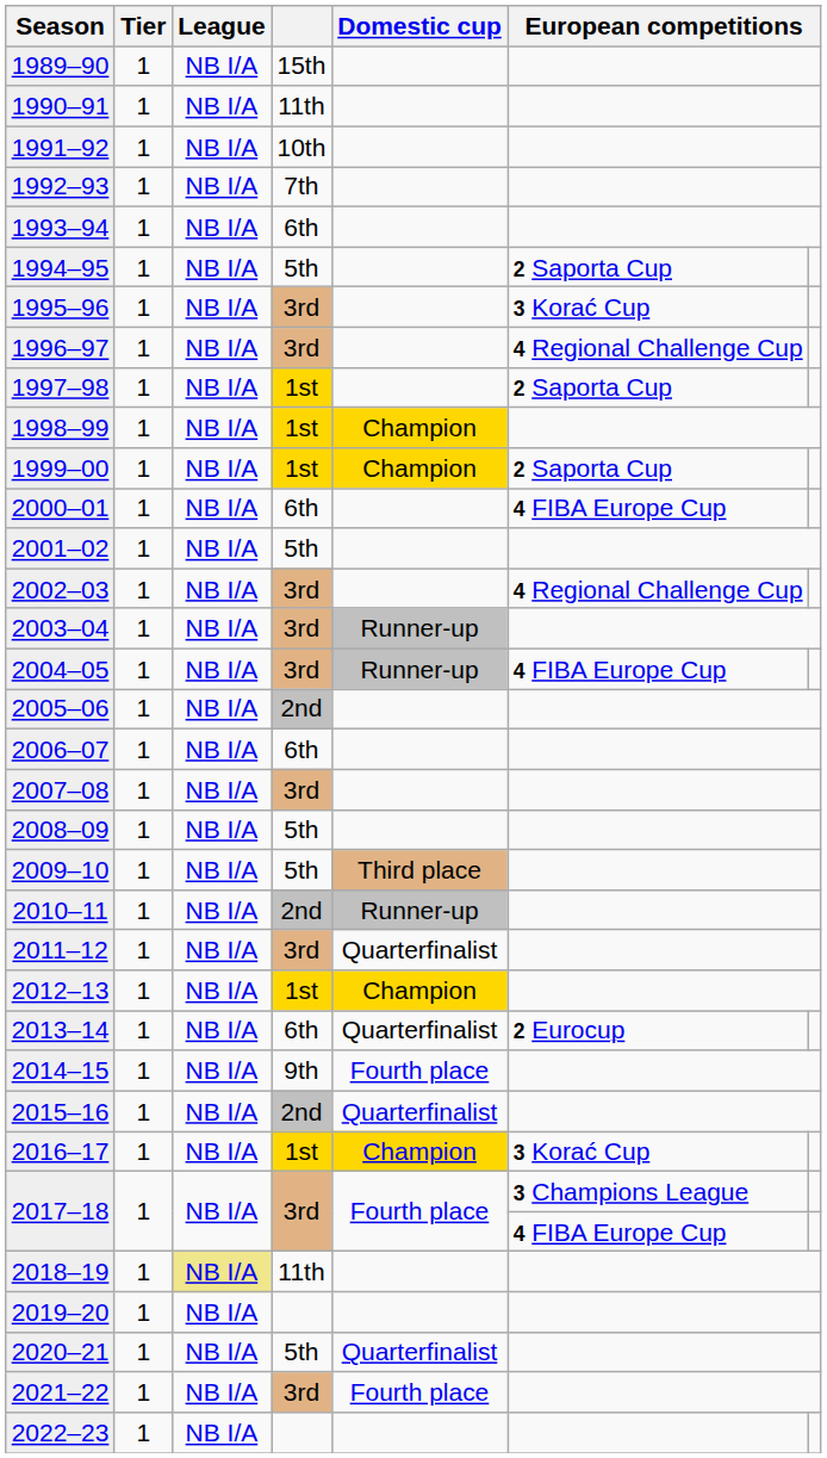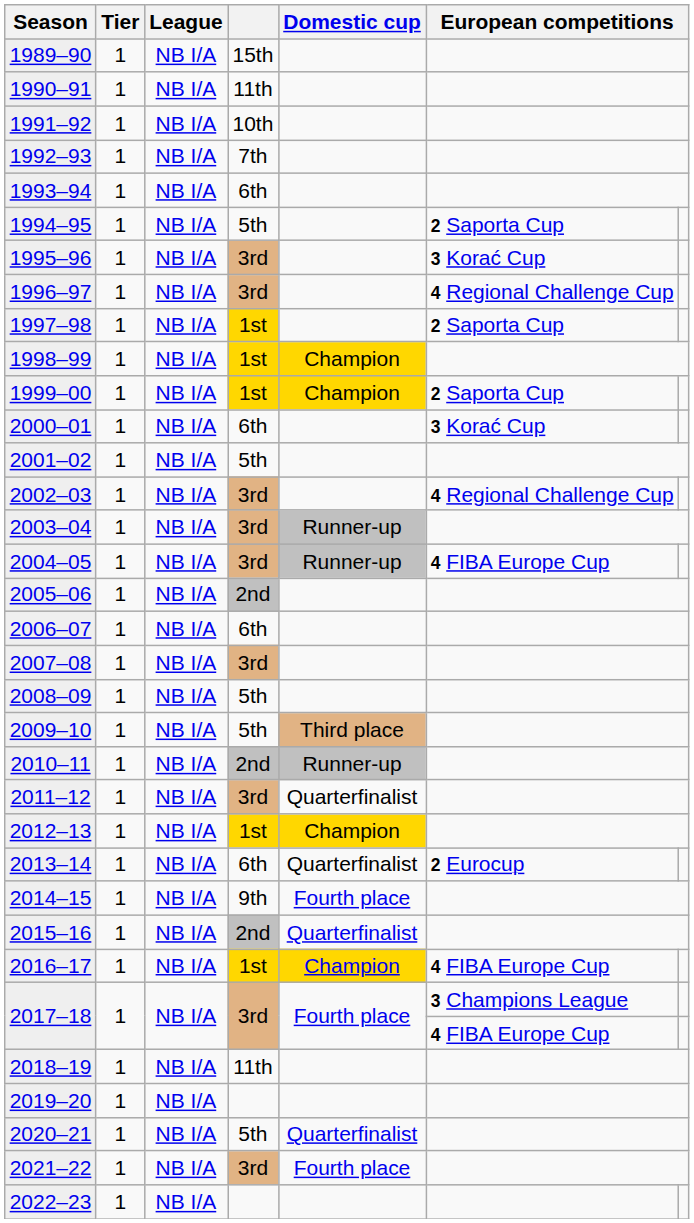 <table class="wikitable" style="font-size:88%; text-align:center">
 <tr bgcolor=>
 <th>Season</th>
 <th>Tier</th>
 <th>League</th>
 <th></th>
 <th><a href='#'>Domestic cup</a></th>
 <th colspan=2>European competitions</th>
 </tr>
 <tr>
 <td style="background:#efefef;"><a href='#'>1989–90</a></td>
 <td>1</td>
 <td><a href='#'>NB I/A</a></td>
 <td>15th</td>
 <td></td>
 <td colspan=2></td>
 </tr>
 <tr>
 <td style="background:#efefef;"><a href='#'>1990–91</a></td>
 <td>1</td>
 <td><a href='#'>NB I/A</a></td>
 <td>11th</td>
 <td></td>
 <td colspan=2></td>
 </tr>
 <tr>
 <td style="background:#efefef;"><a href='#'>1991–92</a></td>
 <td>1</td>
 <td><a href='#'>NB I/A</a></td>
 <td>10th</td>
 <td></td>
 <td colspan=2></td>
 </tr>
 <tr>
 <td style="background:#efefef;"><a href='#'>1992–93</a></td>
 <td>1</td>
 <td><a href='#'>NB I/A</a></td>
 <td>7th</td>
 <td></td>
 <td colspan=2></td>
 </tr>
 <tr>
 <td style="background:#efefef;"><a href='#'>1993–94</a></td>
 <td>1</td>
 <td><a href='#'>NB I/A</a></td>
 <td>6th</td>
 <td></td>
 <td colspan=2></td>
 </tr>
 <tr>
 <td style="background:#efefef;"><a href='#'>1994–95</a></td>
 <td>1</td>
 <td><a href='#'>NB I/A</a></td>
 <td>5th</td>
 <td></td>
 <td align=left><small><strong>2</strong></small> <a href='#'>Saporta Cup</a></td>
 <td></td>
 </tr>
 <tr>
 <td style="background:#efefef;"><a href='#'>1995–96</a></td>
 <td>1</td>
 <td><a href='#'>NB I/A</a></td>
 <td style="background:#e1b384">3rd</td>
 <td></td>
 <td align=left><small><strong>3</strong></small> <a href='#'>Korać Cup</a></td>
 <td></td>
 </tr>
 <tr>
 <td style="background:#efefef;"><a href='#'>1996–97</a></td>
 <td>1</td>
 <td><a href='#'>NB I/A</a></td>
 <td style="background:#e1b384">3rd</td>
 <td></td>
 <td align=left><small><strong>4</strong></small> <a href='#'>Regional Challenge Cup</a></td>
 <td></td>
 </tr>
 <tr>
 <td style="background:#efefef;"><a href='#'>1997–98</a></td>
 <td>1</td>
 <td><a href='#'>NB I/A</a></td>
 <td style="background:gold">1st</td>
 <td></td>
 <td align=left><small><strong>2</strong></small> <a href='#'>Saporta Cup</a></td>
 <td></td>
 </tr>
 <tr>
 <td style="background:#efefef;"><a href='#'>1998–99</a></td>
 <td>1</td>
 <td><a href='#'>NB I/A</a></td>
 <td style="background:gold">1st</td>
 <td style="background:gold">Champion</td>
 <td colspan=2></td>
 </tr>
 <tr>
 <td style="background:#efefef;"><a href='#'>1999–00</a></td>
 <td>1</td>
 <td><a href='#'>NB I/A</a></td>
 <td style="background:gold">1st</td>
 <td style="background:gold">Champion</td>
 <td align=left><small><strong>2</strong></small> <a href='#'>Saporta Cup</a></td>
 <td></td>
 </tr>
 <tr>
 <td style="background:#efefef;"><a href='#'>2000–01</a></td>
 <td>1</td>
 <td><a href='#'>NB I/A</a></td>
 <td>6th</td>
 <td></td>
-<td align=left><small><strong>4</strong></small> <a href='#'>FIBA Europe Cup</a></td>
+<td align=left><small><strong>3</strong></small> <a href='#'>Korać Cup</a></td>
 <td></td>
 </tr>
 <tr>
 <td style="background:#efefef;"><a href='#'>2001–02</a></td>
 <td>1</td>
 <td><a href='#'>NB I/A</a></td>
 <td>5th</td>
 <td></td>
 <td colspan=2></td>
 </tr>
 <tr>
 <td style="background:#efefef;"><a href='#'>2002–03</a></td>
 <td>1</td>
 <td><a href='#'>NB I/A</a></td>
 <td style="background:#e1b384">3rd</td>
 <td></td>
 <td align=left><small><strong>4</strong></small> <a href='#'>Regional Challenge Cup</a></td>
 <td></td>
 </tr>
 <tr>
 <td style="background:#efefef;"><a href='#'>2003–04</a></td>
 <td>1</td>
 <td><a href='#'>NB I/A</a></td>
 <td style="background:#e1b384">3rd</td>
 <td style="background:silver">Runner-up</td>
 <td colspan=2></td>
 </tr>
 <tr>
 <td style="background:#efefef;"><a href='#'>2004–05</a></td>
 <td>1</td>
 <td><a href='#'>NB I/A</a></td>
 <td style="background:#e1b384">3rd</td>
 <td style="background:silver">Runner-up</td>
 <td align=left><small><strong>4</strong></small> <a href='#'>FIBA Europe Cup</a></td>
 <td></td>
 </tr>
 <tr>
 <td style="background:#efefef;"><a href='#'>2005–06</a></td>
 <td>1</td>
 <td><a href='#'>NB I/A</a></td>
 <td style="background:silver">2nd</td>
 <td></td>
 <td colspan=2></td>
 </tr>
 <tr>
 <td style="background:#efefef;"><a href='#'>2006–07</a></td>
 <td>1</td>
 <td><a href='#'>NB I/A</a></td>
 <td>6th</td>
 <td></td>
 <td colspan=2></td>
 </tr>
 <tr>
 <td style="background:#efefef;"><a href='#'>2007–08</a></td>
 <td>1</td>
 <td><a href='#'>NB I/A</a></td>
 <td style="background:#e1b384">3rd</td>
 <td></td>
 <td colspan=2></td>
 </tr>
 <tr>
 <td style="background:#efefef;"><a href='#'>2008–09</a></td>
 <td>1</td>
 <td><a href='#'>NB I/A</a></td>
 <td>5th</td>
 <td></td>
 <td colspan=2></td>
 </tr>
 <tr>
 <td style="background:#efefef;"><a href='#'>2009–10</a></td>
 <td>1</td>
 <td><a href='#'>NB I/A</a></td>
 <td>5th</td>
 <td style="background:#e1b384">Third place</td>
 <td colspan=2></td>
 </tr>
 <tr>
 <td style="background:#efefef;"><a href='#'>2010–11</a></td>
 <td>1</td>
 <td><a href='#'>NB I/A</a></td>
 <td style="background:silver">2nd</td>
 <td style="background:silver">Runner-up</td>
 <td colspan=2></td>
 </tr>
 <tr>
 <td style="background:#efefef;"><a href='#'>2011–12</a></td>
 <td>1</td>
 <td><a href='#'>NB I/A</a></td>
 <td style="background:#e1b384">3rd</td>
 <td>Quarterfinalist</td>
 <td colspan=2></td>
 </tr>
 <tr>
 <td style="background:#efefef;"><a href='#'>2012–13</a></td>
 <td>1</td>
 <td><a href='#'>NB I/A</a></td>
 <td style="background:gold">1st</td>
 <td style="background:gold">Champion</td>
 <td colspan=2></td>
 </tr>
 <tr>
 <td style="background:#efefef;"><a href='#'>2013–14</a></td>
 <td>1</td>
 <td><a href='#'>NB I/A</a></td>
 <td>6th</td>
 <td>Quarterfinalist</td>
 <td align=left><small><strong>2</strong></small> <a href='#'>Eurocup</a></td>
 <td></td>
 </tr>
 <tr>
 <td style="background:#efefef;"><a href='#'>2014–15</a></td>
 <td>1</td>
 <td><a href='#'>NB I/A</a></td>
 <td>9th</td>
 <td><a href='#'>Fourth place</a></td>
 <td colspan=2></td>
 </tr>
 <tr>
 <td style="background:#efefef;"><a href='#'>2015–16</a></td>
 <td>1</td>
 <td><a href='#'>NB I/A</a></td>
 <td style="background:silver">2nd</td>
 <td><a href='#'>Quarterfinalist</a></td>
 <td colspan=2></td>
 </tr>
 <tr>
 <td style="background:#efefef;"><a href='#'>2016–17</a></td>
 <td>1</td>
 <td><a href='#'>NB I/A</a></td>
 <td style="background:gold">1st</td>
 <td style="background:gold"><a href='#'>Champion</a></td>
-<td align=left><small><strong>3</strong></small> <a href='#'>Korać Cup</a></td>
+<td align=left><small><strong>4</strong></small> <a href='#'>FIBA Europe Cup</a></td>
 <td></td>
 </tr>
 <tr>
 <td rowspan=2 style="background:#efefef;"><a href='#'>2017–18</a></td>
 <td rowspan=2>1</td>
 <td rowspan=2><a href='#'>NB I/A</a></td>
 <td rowspan=2 style="background:#e1b384">3rd</td>
 <td rowspan=2><a href='#'>Fourth place</a></td>
 <td align=left><small><strong>3</strong></small> <a href='#'>Champions League</a></td>
 <td></td>
 </tr>
 <tr>
 <td align=left><small><strong>4</strong></small> <a href='#'>FIBA Europe Cup</a></td>
 <td></td>
 </tr>
 <tr>
 <td style="background:#efefef;"><a href='#'>2018–19</a></td>
 <td>1</td>
-<td style="background: khaki;"><a href='#'>NB I/A</a></td>
+<td><a href='#'>NB I/A</a></td>
 <td>11th</td>
 <td></td>
 <td colspan=2></td>
 </tr>
 <tr>
 <td style="background:#efefef;"><a href='#'>2019–20</a></td>
 <td>1</td>
 <td><a href='#'>NB I/A</a></td>
 <td></td>
 <td></td>
 <td colspan=2></td>
 </tr>
 <tr>
 <td style="background:#efefef;"><a href='#'>2020–21</a></td>
 <td>1</td>
 <td><a href='#'>NB I/A</a></td>
 <td>5th</td>
 <td><a href='#'>Quarterfinalist</a></td>
 <td colspan=2></td>
 </tr>
 <tr>
 <td style="background:#efefef;"><a href='#'>2021–22</a></td>
 <td>1</td>
 <td><a href='#'>NB I/A</a></td>
 <td style="background:#e1b384">3rd</td>
 <td><a href='#'>Fourth place</a></td>
 <td colspan=2></td>
 </tr>
 <tr>
 <td style="background:#efefef;"><a href='#'>2022–23</a></td>
 <td>1</td>
 <td><a href='#'>NB I/A</a></td>
 <td></td>
 <td></td>
 <td></td>
 </tr>
 </table>
